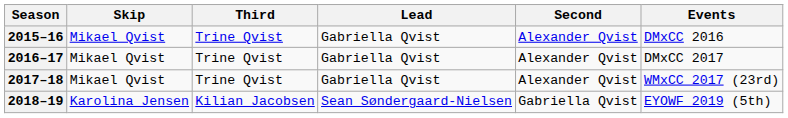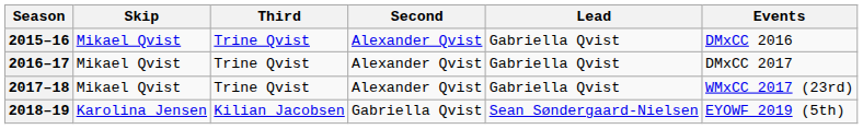 <table class="wikitable">
 <tr>
 <th scope="col">Season</th>
 <th scope="col">Skip</th>
 <th scope="col">Third</th>
+<th scope="col">Second</th>
 <th scope="col">Lead</th>
-<th scope="col">Second</th>
 <th scope="col">Events</th>
 </tr>
 <tr>
 <th scope="row">2015–16</th>
 <td><a href='#'>Mikael Qvist</a></td>
 <td><a href='#'>Trine Qvist</a></td>
+<td><a href='#'>Alexander Qvist</a></td>
 <td>Gabriella Qvist</td>
-<td><a href='#'>Alexander Qvist</a></td>
 <td><a href='#'>DMxCC</a> 2016 </td>
 </tr>
 <tr>
 <th scope="row">2016–17</th>
 <td>Mikael Qvist</td>
 <td>Trine Qvist</td>
+<td>Alexander Qvist</td>
 <td>Gabriella Qvist</td>
-<td>Alexander Qvist</td>
 <td>DMxCC 2017 </td>
 </tr>
 <tr>
 <th scope="row">2017–18</th>
 <td>Mikael Qvist</td>
 <td>Trine Qvist</td>
+<td>Alexander Qvist</td>
 <td>Gabriella Qvist</td>
-<td>Alexander Qvist</td>
 <td><a href='#'>WMxCC 2017</a> (23rd)</td>
 </tr>
 <tr>
 <th scope="row">2018–19</th>
 <td><a href='#'>Karolina Jensen</a></td>
 <td><a href='#'>Kilian Jacobsen</a></td>
+<td>Gabriella Qvist</td>
 <td><a href='#'>Sean Søndergaard-Nielsen</a></td>
-<td>Gabriella Qvist</td>
 <td><a href='#'>EYOWF 2019</a> (5th)</td>
 </tr>
 </table>
